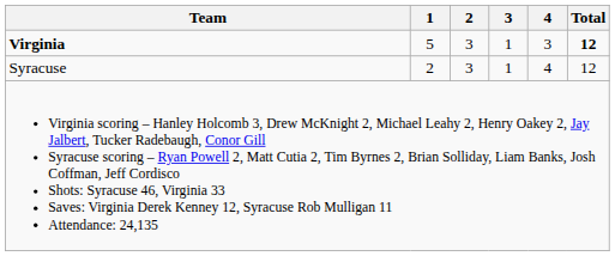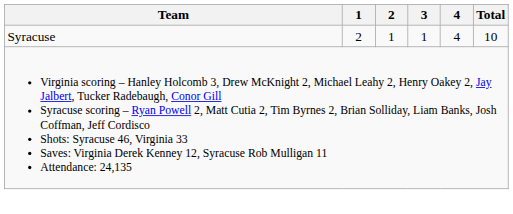 <table class="wikitable" style="text-align:center; max-width:45em">
 <tr>
 <th>Team</th>
 <th style="width:2em">1</th>
 <th style="width:2em">2</th>
 <th style="width:2em">3</th>
 <th style="width:2em">4</th>
 <th style="width:2em">Total</th>
 </tr>
 <tr>
-<td style="text-align:left"><strong>Virginia</strong></td>
-<td>5</td>
-<td>3</td>
-<td>1</td>
-<td>3</td>
-<td><strong>12</strong></td>
-</tr>
-<tr>
 <td style="text-align:left">Syracuse</td>
 <td>2</td>
-<td>3</td>
+<td>1</td>
 <td>1</td>
 <td>4</td>
-<td>12</td>
+<td>10</td>
 </tr>
 <tr>
 <td colspan=6 style="text-align:left; font-size:88%;"><br><ul><li>Virginia scoring – Hanley Holcomb 3, Drew McKnight 2, Michael Leahy 2, Henry Oakey 2, <a href='#'>Jay Jalbert</a>, Tucker Radebaugh, <a href='#'>Conor Gill</a></li><li>Syracuse scoring – <a href='#'>Ryan Powell</a> 2, Matt Cutia 2, Tim Byrnes 2, Brian Solliday, Liam Banks, Josh Coffman, Jeff Cordisco</li><li>Shots: Syracuse 46, Virginia 33</li><li>Saves: Virginia Derek Kenney 12, Syracuse Rob Mulligan 11</li><li>Attendance: 24,135</li></ul></td>
 </tr>
 </table>
